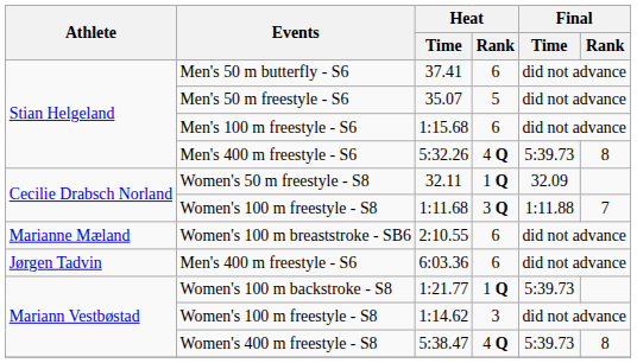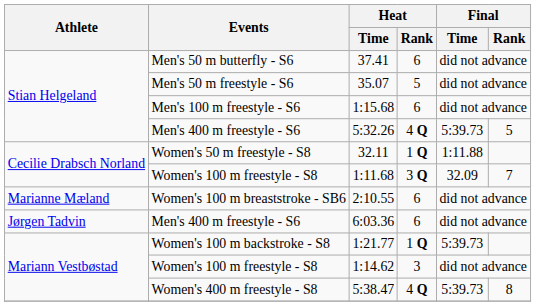 <table class=wikitable style="font-size:90%">
 <tr>
 <th rowspan="2">Athlete</th>
 <th rowspan="2">Events</th>
 <th colspan="2">Heat</th>
 <th colspan="2">Final</th>
 </tr>
 <tr>
 <th>Time</th>
 <th>Rank</th>
 <th>Time</th>
 <th>Rank</th>
 </tr>
 <tr>
 <td rowspan="4"><a href='#'>Stian Helgeland</a></td>
 <td>Men's 50 m butterfly - S6</td>
 <td align="center">37.41</td>
 <td align="center">6</td>
 <td align="center" colspan="2">did not advance</td>
 </tr>
 <tr>
 <td>Men's 50 m freestyle - S6</td>
 <td align="center">35.07</td>
 <td align="center">5</td>
 <td align="center" colspan="2">did not advance</td>
 </tr>
 <tr>
 <td>Men's 100 m freestyle - S6</td>
 <td align="center">1:15.68</td>
 <td align="center">6</td>
 <td align="center" colspan="2">did not advance</td>
 </tr>
 <tr>
 <td>Men's 400 m freestyle - S6</td>
 <td align="center">5:32.26</td>
 <td align="center">4 <strong>Q</strong></td>
 <td align="center">5:39.73</td>
-<td align="center">8</td>
+<td align="center">5</td>
 </tr>
 <tr>
 <td rowspan="2"><a href='#'>Cecilie Drabsch Norland</a></td>
 <td>Women's 50 m freestyle - S8</td>
 <td align="center">32.11</td>
 <td align="center">1 <strong>Q</strong></td>
-<td align="center">32.09</td>
+<td align="center">1:11.88</td>
 <td align="center"></td>
 </tr>
 <tr>
 <td>Women's 100 m freestyle - S8</td>
 <td align="center">1:11.68</td>
 <td align="center">3 <strong>Q</strong></td>
-<td align="center">1:11.88</td>
+<td align="center">32.09</td>
 <td align="center">7</td>
 </tr>
 <tr>
 <td><a href='#'>Marianne Mæland</a></td>
 <td>Women's 100 m breaststroke - SB6</td>
 <td align="center">2:10.55</td>
 <td align="center">6</td>
 <td align="center" colspan="2">did not advance</td>
 </tr>
 <tr>
 <td><a href='#'>Jørgen Tadvin</a></td>
 <td>Men's 400 m freestyle - S6</td>
 <td align="center">6:03.36</td>
 <td align="center">6</td>
 <td align="center" colspan="2">did not advance</td>
 </tr>
 <tr>
 <td rowspan="3"><a href='#'>Mariann Vestbøstad</a></td>
 <td>Women's 100 m backstroke - S8</td>
 <td align="center">1:21.77</td>
 <td align="center">1 <strong>Q</strong></td>
 <td align="center">5:39.73</td>
 <td align="center"></td>
 </tr>
 <tr>
 <td>Women's 100 m freestyle - S8</td>
 <td align="center">1:14.62</td>
 <td align="center">3</td>
 <td align="center" colspan="2">did not advance</td>
 </tr>
 <tr>
 <td>Women's 400 m freestyle - S8</td>
 <td align="center">5:38.47</td>
 <td align="center">4 <strong>Q</strong></td>
 <td align="center">5:39.73</td>
 <td align="center">8</td>
 </tr>
 <tr>
 </tr>
 </table>
